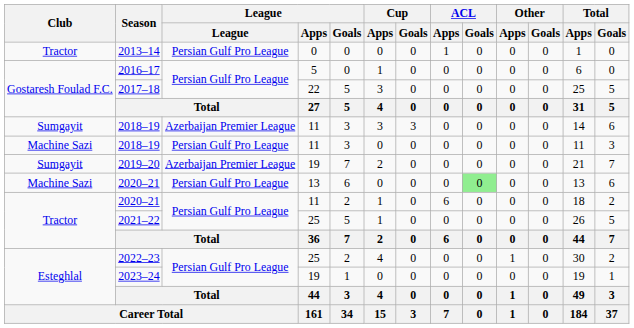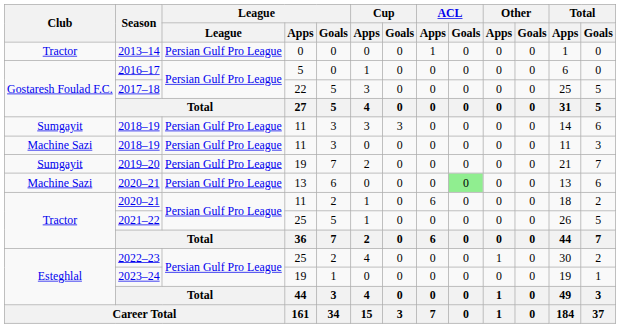 <table class="wikitable"style="text-align:center;">
 <tr>
 <th rowspan=2>Club</th>
 <th rowspan=2>Season</th>
 <th colspan=3>League</th>
 <th colspan=2>Cup</th>
 <th colspan="2"><a href='#'>ACL</a></th>
 <th colspan=2>Other</th>
 <th colspan="2">Total</th>
 </tr>
 <tr>
 <th>League</th>
 <th>Apps</th>
 <th>Goals</th>
 <th>Apps</th>
 <th>Goals</th>
 <th>Apps</th>
 <th>Goals</th>
 <th>Apps</th>
 <th>Goals</th>
 <th>Apps</th>
 <th>Goals</th>
 </tr>
 <tr>
 <td><a href='#'>Tractor</a></td>
 <td><a href='#'>2013–14</a></td>
 <td><a href='#'>Persian Gulf Pro League</a></td>
 <td>0</td>
 <td>0</td>
 <td>0</td>
 <td>0</td>
 <td>1</td>
 <td>0</td>
 <td>0</td>
 <td>0</td>
 <td>1</td>
 <td>0</td>
 </tr>
 <tr>
 <td rowspan="3"><a href='#'>Gostaresh Foulad F.C.</a></td>
 <td><a href='#'>2016–17</a></td>
 <td rowspan="2"><a href='#'>Persian Gulf Pro League</a></td>
 <td>5</td>
 <td>0</td>
 <td>1</td>
 <td>0</td>
 <td>0</td>
 <td>0</td>
 <td>0</td>
 <td>0</td>
 <td>6</td>
 <td>0</td>
 </tr>
 <tr>
 <td><a href='#'>2017–18</a></td>
 <td>22</td>
 <td>5</td>
 <td>3</td>
 <td>0</td>
 <td>0</td>
 <td>0</td>
 <td>0</td>
 <td>0</td>
 <td>25</td>
 <td>5</td>
 </tr>
 <tr>
 <th colspan="2">Total</th>
 <th>27</th>
 <th>5</th>
 <th>4</th>
 <th>0</th>
 <th>0</th>
 <th>0</th>
 <th>0</th>
 <th>0</th>
 <th>31</th>
 <th>5</th>
 </tr>
 <tr>
 <td><a href='#'>Sumgayit</a></td>
 <td><a href='#'>2018–19</a></td>
-<td><a href='#'>Azerbaijan Premier League</a></td>
+<td><a href='#'>Persian Gulf Pro League</a></td>
 <td>11</td>
 <td>3</td>
 <td>3</td>
 <td>3</td>
 <td>0</td>
 <td>0</td>
 <td>0</td>
 <td>0</td>
 <td>14</td>
 <td>6</td>
 </tr>
 <tr>
 <td><a href='#'>Machine Sazi</a></td>
 <td><a href='#'>2018–19</a></td>
 <td><a href='#'>Persian Gulf Pro League</a></td>
 <td>11</td>
 <td>3</td>
 <td>0</td>
 <td>0</td>
 <td>0</td>
 <td>0</td>
 <td>0</td>
 <td>0</td>
 <td>11</td>
 <td>3</td>
 </tr>
 <tr>
 <td><a href='#'>Sumgayit</a></td>
 <td><a href='#'>2019–20</a></td>
-<td><a href='#'>Azerbaijan Premier League</a></td>
+<td><a href='#'>Persian Gulf Pro League</a></td>
 <td>19</td>
 <td>7</td>
 <td>2</td>
 <td>0</td>
 <td>0</td>
 <td>0</td>
 <td>0</td>
 <td>0</td>
 <td>21</td>
 <td>7</td>
 </tr>
 <tr>
 <td><a href='#'>Machine Sazi</a></td>
 <td><a href='#'>2020–21</a></td>
 <td><a href='#'>Persian Gulf Pro League</a></td>
 <td>13</td>
 <td>6</td>
 <td>0</td>
 <td>0</td>
 <td>0</td>
 <td style="background: lightgreen;">0</td>
 <td>0</td>
 <td>0</td>
 <td>13</td>
 <td>6</td>
 </tr>
 <tr>
 <td rowspan="3"><a href='#'>Tractor</a></td>
 <td><a href='#'>2020–21</a></td>
 <td rowspan="2"><a href='#'>Persian Gulf Pro League</a></td>
 <td>11</td>
 <td>2</td>
 <td>1</td>
 <td>0</td>
 <td>6</td>
 <td>0</td>
 <td>0</td>
 <td>0</td>
 <td>18</td>
 <td>2</td>
 </tr>
 <tr>
 <td><a href='#'>2021–22</a></td>
 <td>25</td>
 <td>5</td>
 <td>1</td>
 <td>0</td>
 <td>0</td>
 <td>0</td>
 <td>0</td>
 <td>0</td>
 <td>26</td>
 <td>5</td>
 </tr>
 <tr>
 <th colspan="2">Total</th>
 <th>36</th>
 <th>7</th>
 <th>2</th>
 <th>0</th>
 <th>6</th>
 <th>0</th>
 <th>0</th>
 <th>0</th>
 <th>44</th>
 <th>7</th>
 </tr>
 <tr>
 <td rowspan="3"><a href='#'>Esteghlal</a></td>
 <td><a href='#'>2022–23</a></td>
 <td rowspan="2"><a href='#'>Persian Gulf Pro League</a></td>
 <td>25</td>
 <td>2</td>
 <td>4</td>
 <td>0</td>
 <td>0</td>
 <td>0</td>
 <td>1</td>
 <td>0</td>
 <td>30</td>
 <td>2</td>
 </tr>
 <tr>
 <td><a href='#'>2023–24</a></td>
 <td>19</td>
 <td>1</td>
 <td>0</td>
 <td>0</td>
 <td>0</td>
 <td>0</td>
 <td>0</td>
 <td>0</td>
 <td>19</td>
 <td>1</td>
 </tr>
 <tr>
 <th colspan="2">Total</th>
 <th>44</th>
 <th>3</th>
 <th>4</th>
 <th>0</th>
 <th>0</th>
 <th>0</th>
 <th>1</th>
 <th>0</th>
 <th>49</th>
 <th>3</th>
 </tr>
 <tr>
 <th colspan="3">Career Total</th>
 <th>161</th>
 <th>34</th>
 <th>15</th>
 <th>3</th>
 <th>7</th>
 <th>0</th>
 <th>1</th>
 <th>0</th>
 <th>184</th>
 <th>37</th>
 </tr>
 </table>
